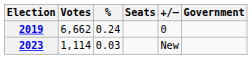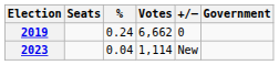 <table class="wikitable">
 <tr>
 <th>Election</th>
+<th>Seats</th>
+<th>%</th>
 <th>Votes</th>
-<th>%</th>
-<th>Seats</th>
 <th>+/–</th>
 <th>Government</th>
 </tr>
 <tr>
 <th><a href='#'>2019</a></th>
+<td></td>
+<td>0.24</td>
 <td>6,662</td>
-<td>0.24</td>
-<td></td>
 <td> 0</td>
 <td></td>
 </tr>
 <tr>
 <th><a href='#'>2023</a></th>
+<td></td>
+<td>0.04</td>
 <td>1,114</td>
-<td>0.03</td>
-<td></td>
 <td>New</td>
 <td></td>
 </tr>
 </table>
